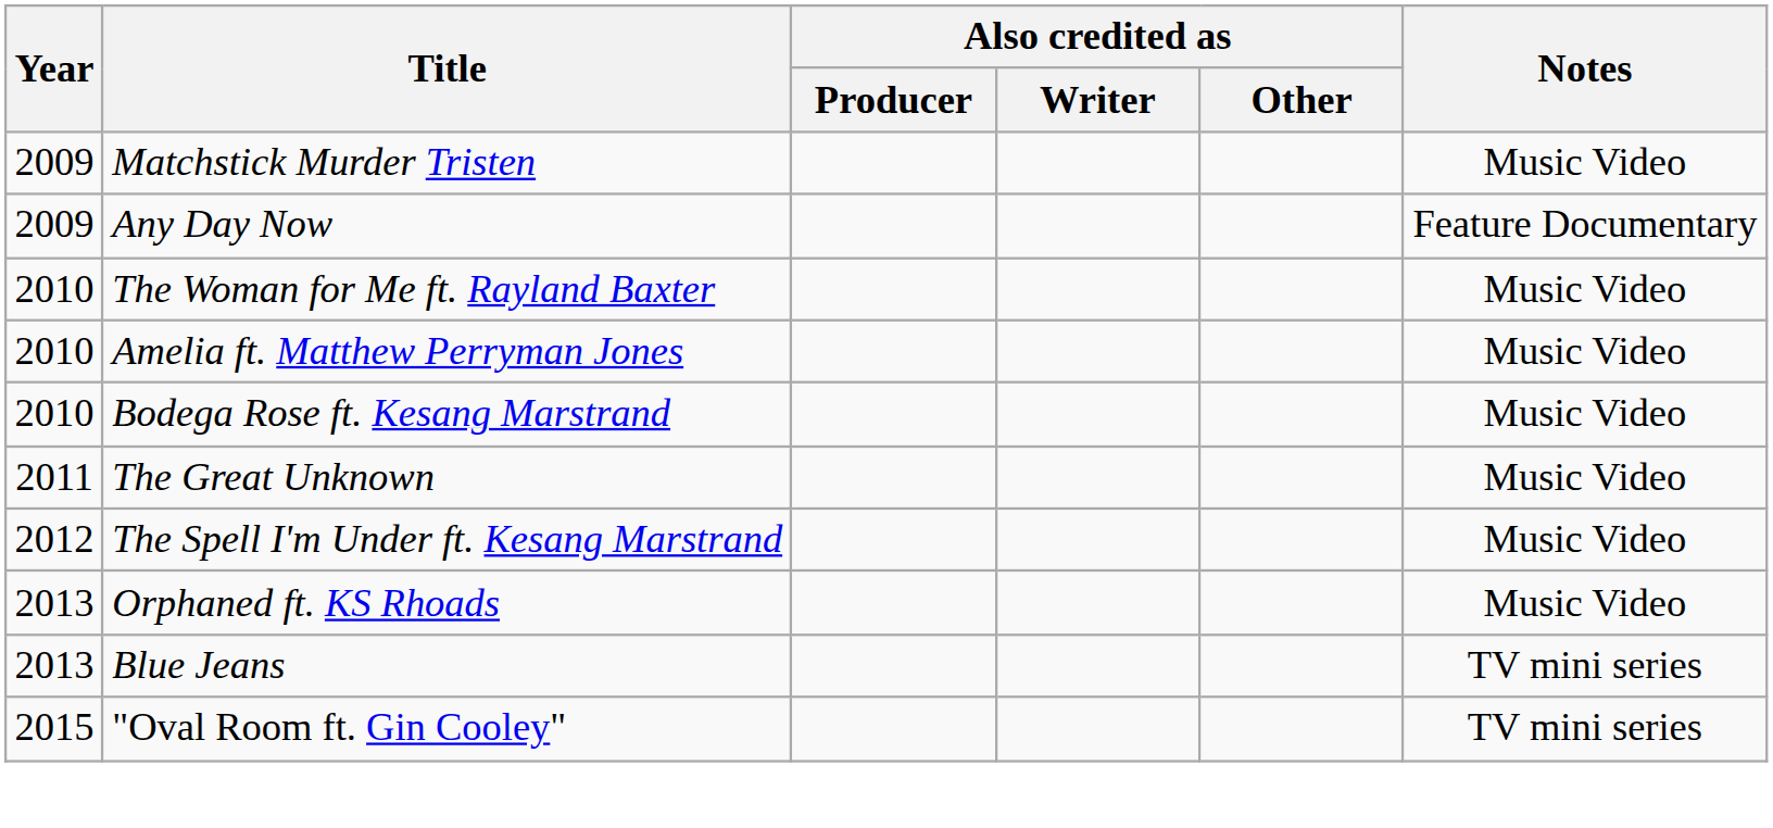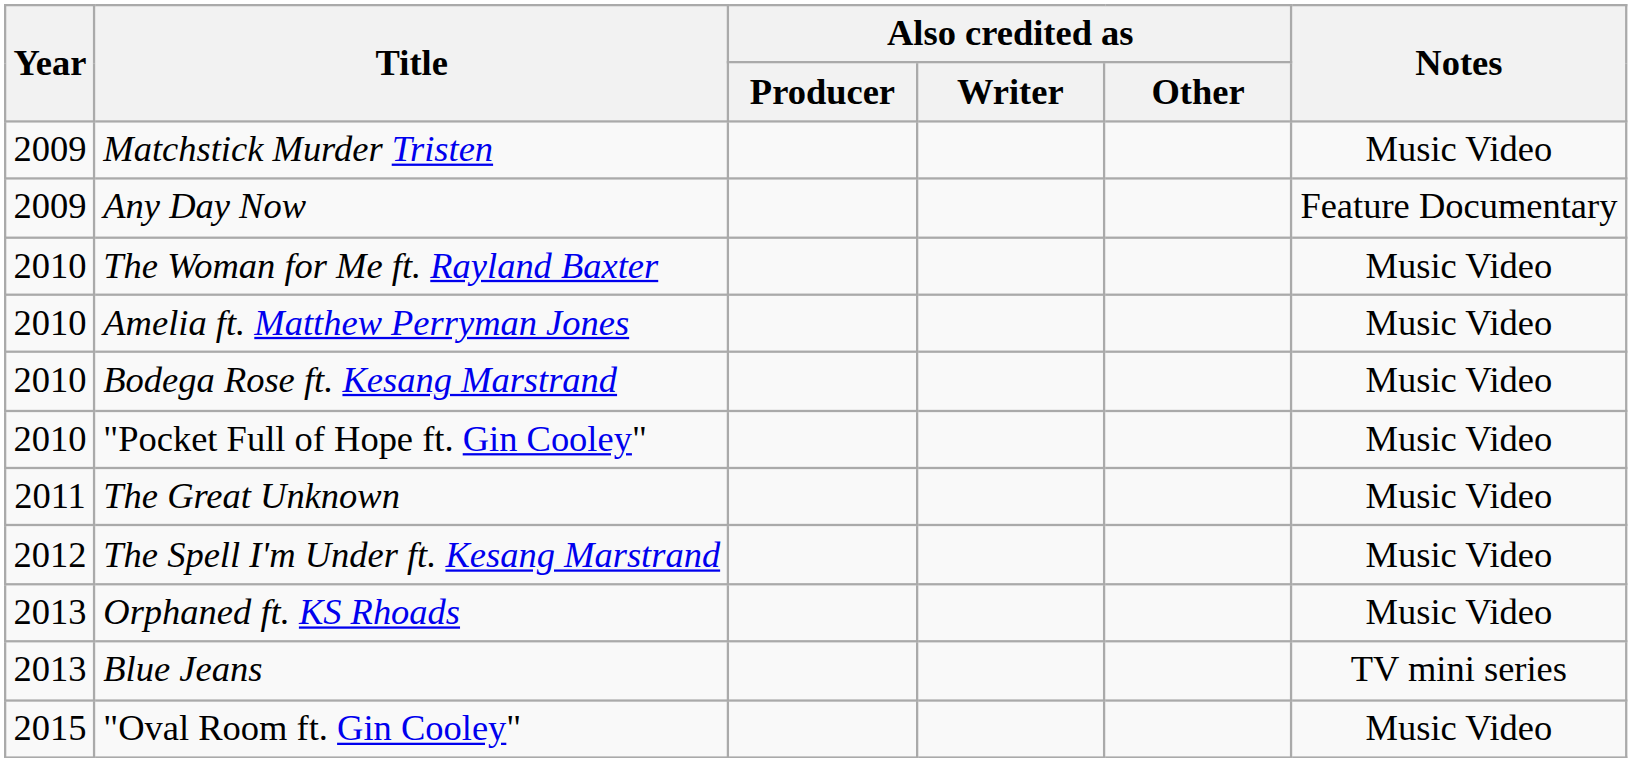 <table class="wikitable" style="text-align:center;">
 <tr>
 <th rowspan="2">Year</th>
 <th rowspan="2">Title</th>
 <th colspan="3">Also credited as</th>
 <th rowspan="2">Notes</th>
 </tr>
 <tr>
 <th width=75>Producer</th>
 <th width=75>Writer</th>
 <th width=75>Other</th>
 </tr>
 <tr style="text-align:center;">
 <td>2009</td>
 <td style="text-align:left;"><em>Matchstick Murder <a href='#'>Tristen</a></em></td>
 <td></td>
 <td></td>
 <td> </td>
 <td>Music Video</td>
 </tr>
 <tr style="text-align:center;">
 <td>2009</td>
 <td style="text-align:left;"><em>Any Day Now</em></td>
 <td></td>
 <td></td>
 <td> </td>
 <td>Feature Documentary</td>
 </tr>
 <tr style="text-align:center;">
 <td>2010</td>
 <td style="text-align:left;"><em>The Woman for Me ft. <a href='#'>Rayland Baxter</a></em></td>
 <td></td>
 <td></td>
 <td> </td>
 <td>Music Video</td>
 </tr>
 <tr style="text-align:center;">
 <td>2010</td>
 <td style="text-align:left;"><em>Amelia ft. <a href='#'>Matthew Perryman Jones</a></em></td>
 <td></td>
 <td></td>
 <td> </td>
 <td>Music Video</td>
 </tr>
 <tr style="text-align:center;">
 <td>2010</td>
 <td style="text-align:left;"><em>Bodega Rose ft. <a href='#'>Kesang Marstrand</a></em></td>
 <td></td>
 <td></td>
 <td> </td>
 <td>Music Video</td>
 </tr>
+<tr style="text-align;center;">
+<td>2010</td>
+<td style="text-align:left;">"Pocket Full of Hope ft. <a href='#'>Gin Cooley</a>"</td>
+<td></td>
+<td></td>
+<td></td>
+<td>Music Video</td>
+</tr>
 <tr style="text-align:center;">
 <td>2011</td>
 <td style="text-align:left;"><em>The Great Unknown</em></td>
 <td></td>
 <td></td>
 <td> </td>
 <td>Music Video</td>
 </tr>
 <tr style="text-align:center;">
 <td>2012</td>
 <td style="text-align:left;"><em>The Spell I'm Under ft. <a href='#'>Kesang Marstrand</a></em></td>
 <td></td>
 <td></td>
 <td> </td>
 <td>Music Video</td>
 </tr>
 <tr style="text-align:center;">
 <td>2013</td>
 <td style="text-align:left;"><em>Orphaned ft. <a href='#'>KS Rhoads</a></em></td>
 <td></td>
 <td></td>
 <td> </td>
 <td>Music Video</td>
 </tr>
 <tr style="text-align:center;">
 <td>2013</td>
 <td style="text-align:left;"><em>Blue Jeans</em></td>
 <td></td>
 <td></td>
 <td> </td>
 <td>TV mini series</td>
 </tr>
 <tr style="text-align:center;">
 <td>2015</td>
 <td style="text-align:left;">"Oval Room ft. <a href='#'>Gin Cooley</a>"</td>
 <td></td>
 <td></td>
 <td></td>
-<td>TV mini series</td>
+<td>Music Video</td>
 </tr>
 </table>
